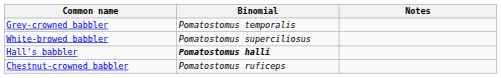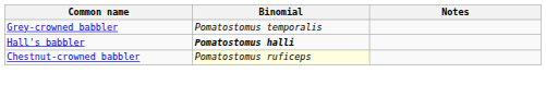 <table style="width:60%;" class="wikitable">
 <tr>
 <th width=35%>Common name</th>
 <th width=33%>Binomial</th>
 <th width=32%>Notes</th>
 </tr>
 <tr>
 <td><a href='#'>Grey-crowned babbler</a></td>
 <td><em>Pomatostomus temporalis</em></td>
 <td></td>
 </tr>
 <tr>
-<td><a href='#'>White-browed babbler</a></td>
-<td><em>Pomatostomus superciliosus</em></td>
-<td></td>
-</tr>
-<tr>
 <td><a href='#'>Hall's babbler</a></td>
 <td><strong><em>Pomatostomus halli</em></strong></td>
 <td></td>
 </tr>
 <tr>
 <td><a href='#'>Chestnut-crowned babbler</a></td>
-<td><em>Pomatostomus ruficeps</em></td>
+<td style="background: lightyellow;"><em>Pomatostomus ruficeps</em></td>
 <td></td>
 </tr>
 </table>
